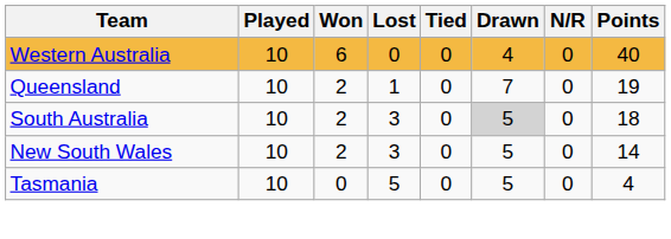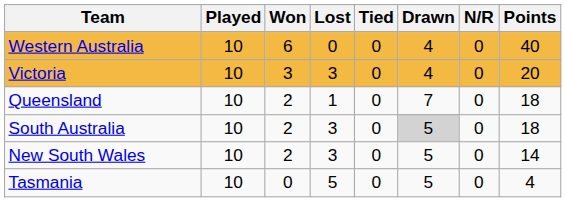 <table class="wikitable" style="text-align:center;">
 <tr>
 <th width=175>Team</th>
 <th style="width:30px;" abbr="Played">Played</th>
 <th style="width:30px;" abbr="Won">Won</th>
 <th style="width:30px;" abbr="Lost">Lost</th>
 <th style="width:30px;" abbr="Tied">Tied</th>
 <th style="width:30px;" abbr="Drawn">Drawn</th>
 <th style="width:30px;" abbr="NR">N/R</th>
 <th style="width:50px;" abbr="Points">Points</th>
 </tr>
 <tr style="background:#f4b942;">
 <td style="text-align:left;"><a href='#'>Western Australia</a></td>
 <td>10</td>
 <td>6</td>
 <td>0</td>
 <td>0</td>
 <td>4</td>
 <td>0</td>
 <td>40</td>
 </tr>
+<tr style="background:#f4b942;">
+<td style="text-align:left;"><a href='#'>Victoria</a></td>
+<td>10</td>
+<td>3</td>
+<td>3</td>
+<td>0</td>
+<td>4</td>
+<td>0</td>
+<td>20</td>
+</tr>
 <tr>
 <td style="text-align:left;"><a href='#'>Queensland</a></td>
 <td>10</td>
 <td>2</td>
 <td>1</td>
 <td>0</td>
 <td>7</td>
 <td>0</td>
-<td>19</td>
+<td>18</td>
 </tr>
 <tr>
 <td style="text-align:left;"><a href='#'>South Australia</a></td>
 <td>10</td>
 <td>2</td>
 <td>3</td>
 <td>0</td>
 <td style="background: lightgrey;">5</td>
 <td>0</td>
 <td>18</td>
 </tr>
 <tr>
 <td style="text-align:left;"><a href='#'>New South Wales</a></td>
 <td>10</td>
 <td>2</td>
 <td>3</td>
 <td>0</td>
 <td>5</td>
 <td>0</td>
 <td>14</td>
 </tr>
 <tr>
 <td style="text-align:left;"><a href='#'>Tasmania</a></td>
 <td>10</td>
 <td>0</td>
 <td>5</td>
 <td>0</td>
 <td>5</td>
 <td>0</td>
 <td>4</td>
 </tr>
 </table>
